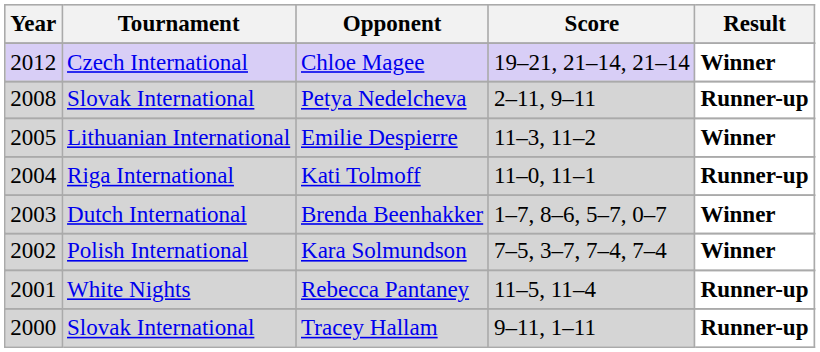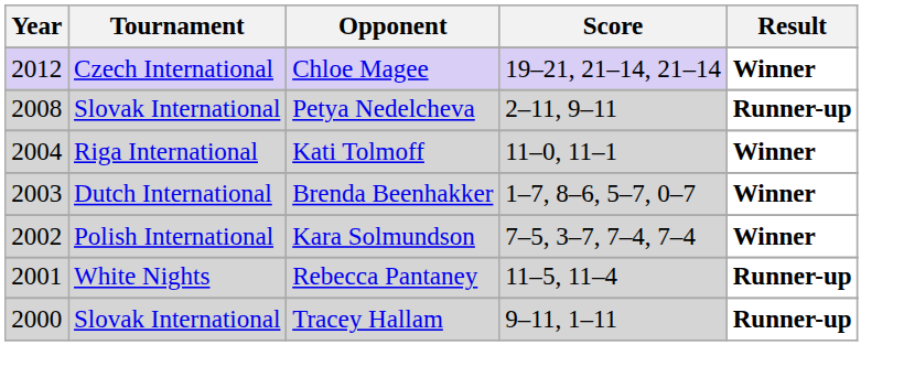 <table class="sortable wikitable" style="font-size: 90%;">
 <tr>
 <th>Year</th>
 <th>Tournament</th>
 <th>Opponent</th>
 <th>Score</th>
 <th>Result</th>
 </tr>
 <tr>
 </tr>
 <tr style="background:#D8CEF6">
 <td align="center">2012</td>
 <td align="left"><a href='#'>Czech International</a></td>
 <td align="left"> <a href='#'>Chloe Magee</a></td>
 <td align="left">19–21, 21–14, 21–14</td>
 <td style="text-align:left; background:white"> <strong>Winner</strong></td>
 </tr>
 <tr>
 </tr>
 <tr style="background:#D5D5D5">
 <td align="center">2008</td>
 <td align="left"><a href='#'>Slovak International</a></td>
 <td align="left"> <a href='#'>Petya Nedelcheva</a></td>
 <td align="left">2–11, 9–11</td>
 <td style="text-align:left; background:white"> <strong>Runner-up</strong></td>
 </tr>
 <tr>
 </tr>
-<tr style="background:#D5D5D5">
-<td align="center">2005</td>
-<td align="left"><a href='#'>Lithuanian International</a></td>
-<td align="left"> <a href='#'>Emilie Despierre</a></td>
-<td align="left">11–3, 11–2</td>
-<td style="text-align:left; background:white"> <strong>Winner</strong></td>
-</tr>
 <tr>
 </tr>
 <tr style="background:#D5D5D5">
 <td align="center">2004</td>
 <td align="left"><a href='#'>Riga International</a></td>
 <td align="left"> <a href='#'>Kati Tolmoff</a></td>
 <td align="left">11–0, 11–1</td>
-<td style="text-align:left; background:white"> <strong>Runner-up</strong></td>
+<td style="text-align:left; background:white"> <strong>Winner</strong></td>
 </tr>
 <tr>
 </tr>
 <tr style="background:#D5D5D5">
 <td align="center">2003</td>
 <td align="left"><a href='#'>Dutch International</a></td>
 <td align="left"> <a href='#'>Brenda Beenhakker</a></td>
 <td align="left">1–7, 8–6, 5–7, 0–7</td>
 <td style="text-align:left; background:white"> <strong>Winner</strong></td>
 </tr>
 <tr>
 </tr>
 <tr style="background:#D5D5D5">
 <td align="center">2002</td>
 <td align="left"><a href='#'>Polish International</a></td>
 <td align="left"> <a href='#'>Kara Solmundson</a></td>
 <td align="left">7–5, 3–7, 7–4, 7–4</td>
 <td style="text-align:left; background:white"> <strong>Winner</strong></td>
 </tr>
 <tr>
 </tr>
 <tr style="background:#D5D5D5">
 <td align="center">2001</td>
 <td align="left"><a href='#'>White Nights</a></td>
 <td align="left"> <a href='#'>Rebecca Pantaney</a></td>
 <td align="left">11–5, 11–4</td>
 <td style="text-align:left; background:white"> <strong>Runner-up</strong></td>
 </tr>
 <tr>
 </tr>
 <tr style="background:#D5D5D5">
 <td align="center">2000</td>
 <td align="left"><a href='#'>Slovak International</a></td>
 <td align="left"> <a href='#'>Tracey Hallam</a></td>
 <td align="left">9–11, 1–11</td>
 <td style="text-align:left; background:white"> <strong>Runner-up</strong></td>
 </tr>
 </table>
